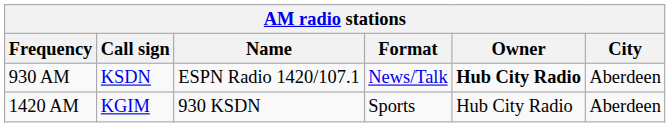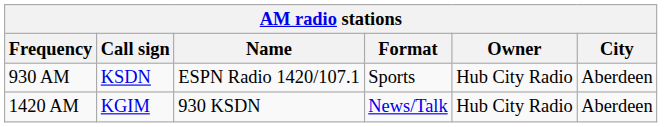 <table class="wikitable">
 <tr>
 <th style="text-align:center;" colspan="6"><a href='#'>AM radio</a> stations</th>
 </tr>
 <tr>
 <th>Frequency</th>
 <th>Call sign</th>
 <th>Name</th>
 <th>Format</th>
 <th>Owner</th>
 <th>City</th>
 </tr>
 <tr>
 <td>930 AM</td>
 <td><a href='#'>KSDN</a></td>
 <td>ESPN Radio 1420/107.1</td>
-<td><a href='#'>News/Talk</a></td>
-<td><strong>Hub City Radio</strong></td>
+<td>Sports</td>
+<td>Hub City Radio</td>
 <td>Aberdeen</td>
 </tr>
 <tr>
 <td>1420 AM</td>
 <td><a href='#'>KGIM</a></td>
 <td>930 KSDN</td>
-<td>Sports</td>
+<td><a href='#'>News/Talk</a></td>
 <td>Hub City Radio</td>
 <td>Aberdeen</td>
 </tr>
 </table>
